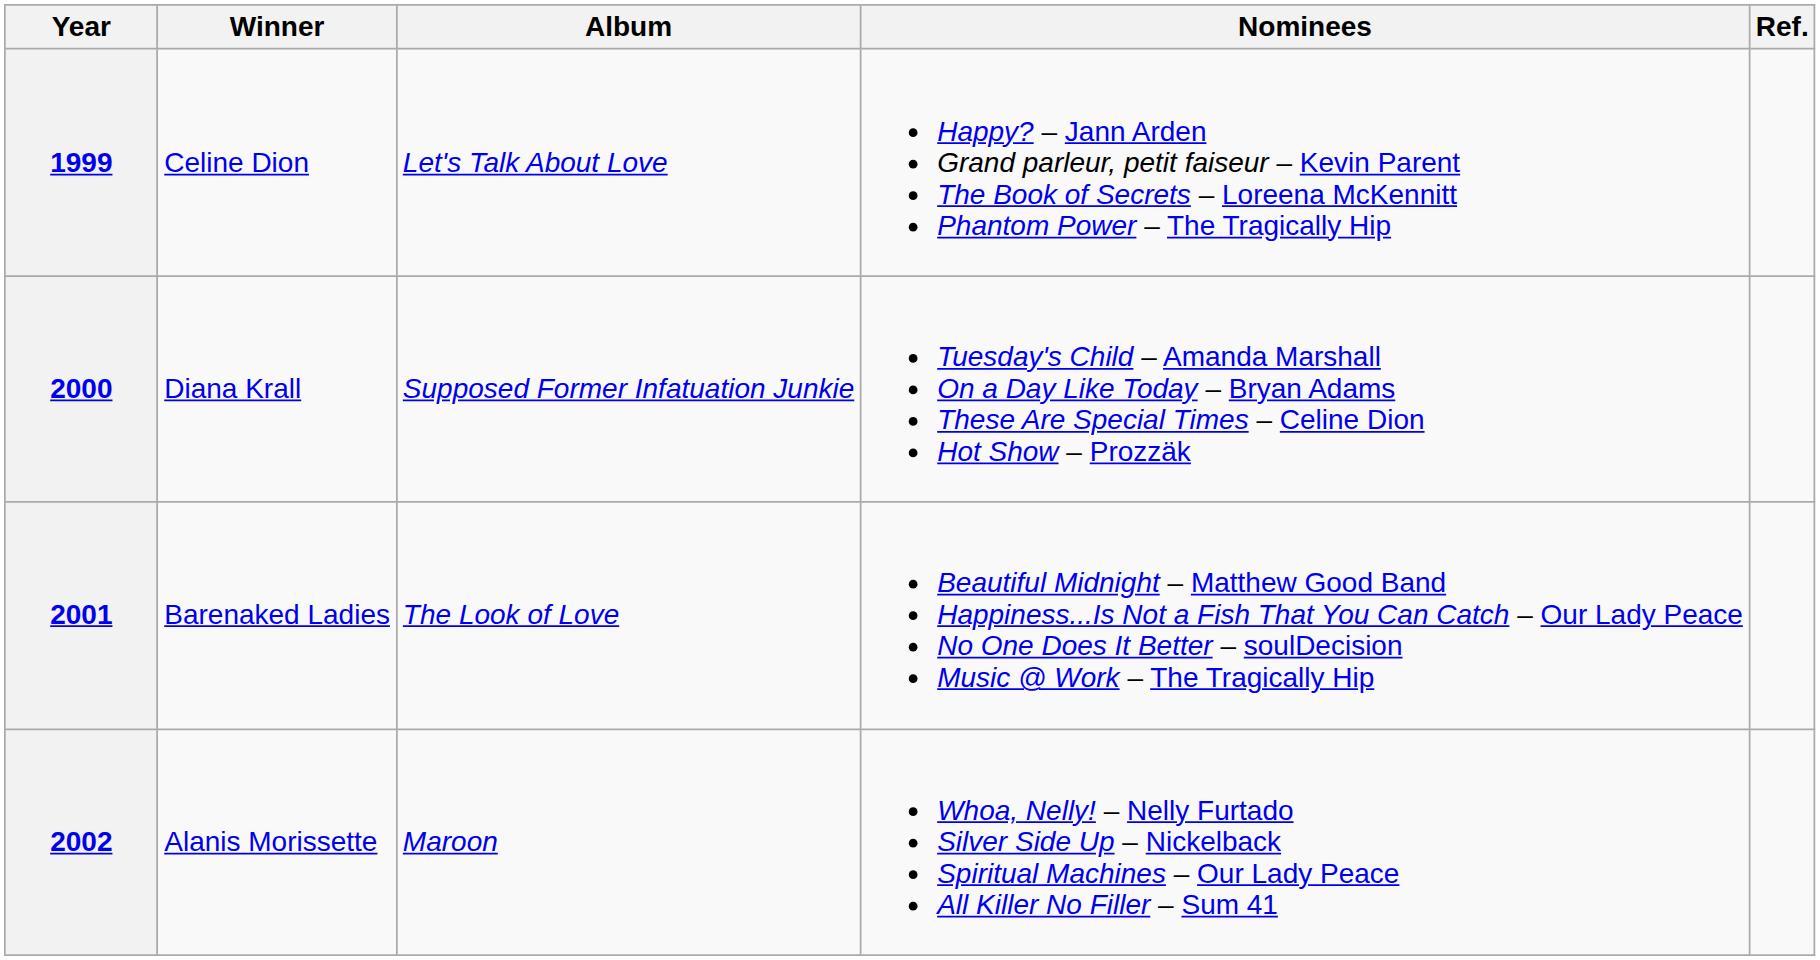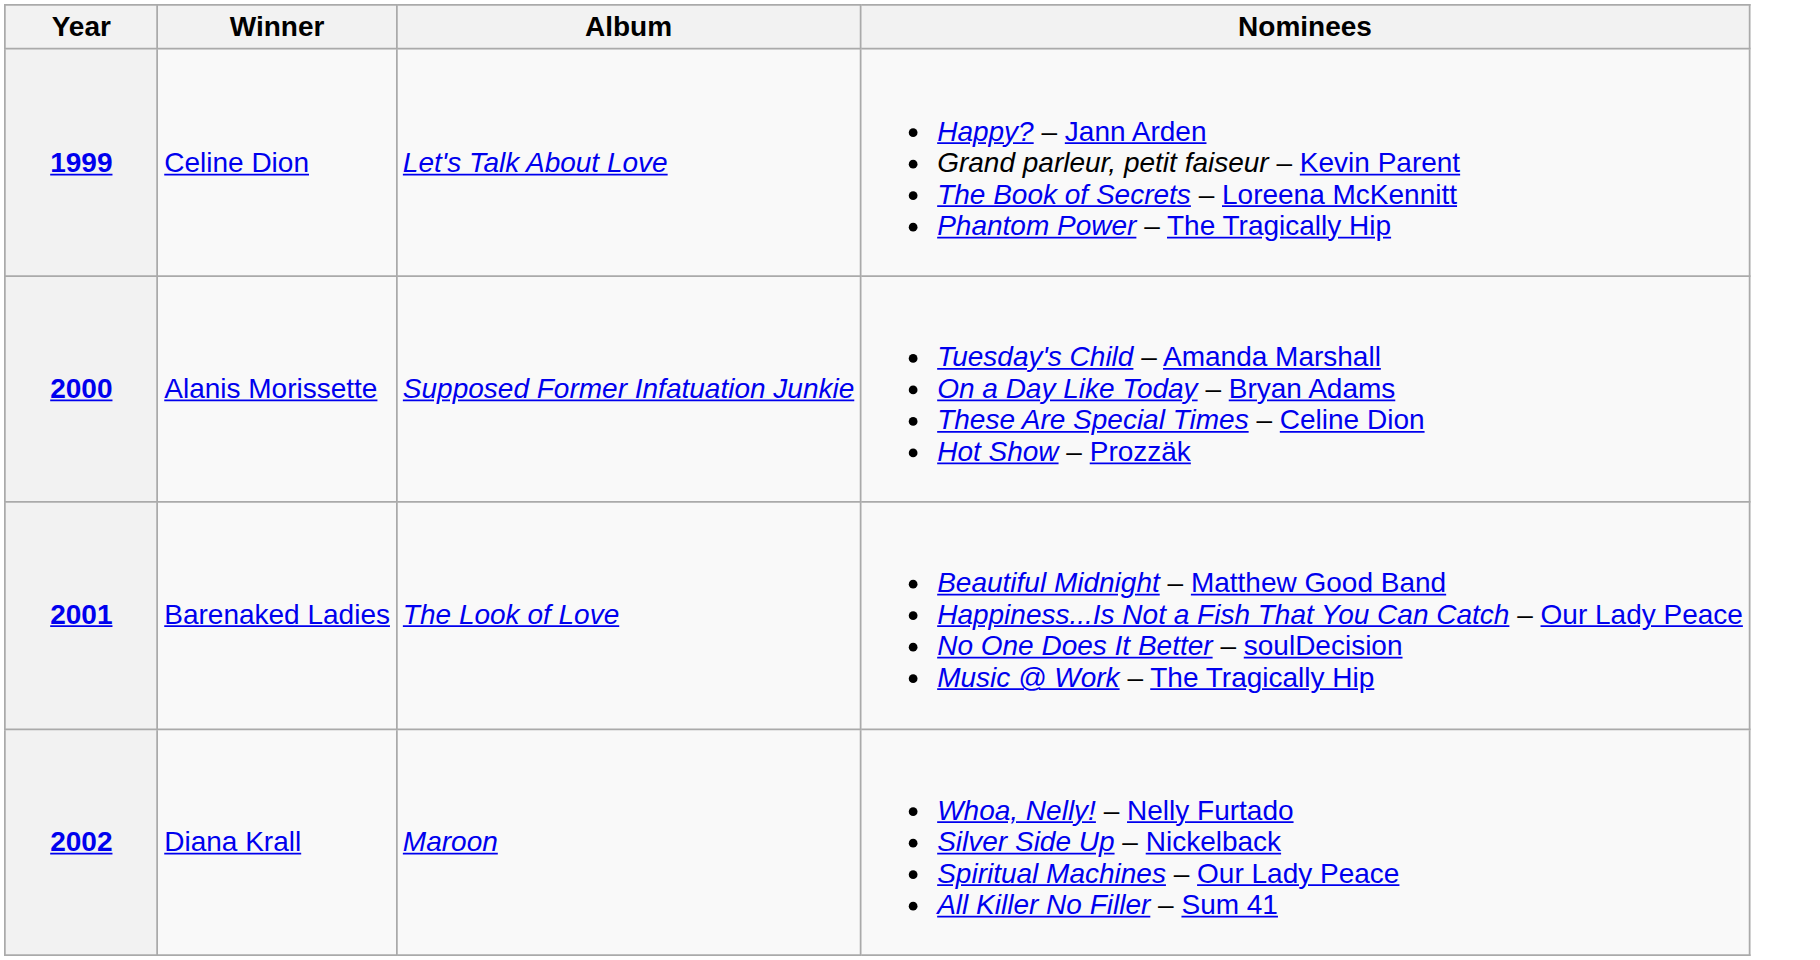 <table class="wikitable sortable">
 <tr>
 <th scope="col" style="width:5em;">Year</th>
 <th scope="col">Winner</th>
 <th scope="col">Album</th>
 <th scope="col" class="unsortable">Nominees</th>
-<th scope="col" class="unsortable">Ref.</th>
 </tr>
 <tr>
 <th scope="row"><a href='#'>1999</a></th>
 <td><a href='#'>Celine Dion</a></td>
 <td><em><a href='#'>Let's Talk About Love</a></em></td>
 <td><br><ul><li><em><a href='#'>Happy?</a></em> – <a href='#'>Jann Arden</a></li><li><em>Grand parleur, petit faiseur</em> – <a href='#'>Kevin Parent</a></li><li><em><a href='#'>The Book of Secrets</a></em> – <a href='#'>Loreena McKennitt</a></li><li><em><a href='#'>Phantom Power</a></em> – <a href='#'>The Tragically Hip</a></li></ul></td>
-<td align="center"></td>
 </tr>
 <tr>
 <th scope="row"><a href='#'>2000</a></th>
-<td><a href='#'>Diana Krall</a></td>
+<td><a href='#'>Alanis Morissette</a></td>
 <td><em><a href='#'>Supposed Former Infatuation Junkie</a></em></td>
 <td><br><ul><li><em><a href='#'>Tuesday's Child</a></em> – <a href='#'>Amanda Marshall</a></li><li><em><a href='#'>On a Day Like Today</a></em> – <a href='#'>Bryan Adams</a></li><li><em><a href='#'>These Are Special Times</a></em> – <a href='#'>Celine Dion</a></li><li><em><a href='#'>Hot Show</a></em> – <a href='#'>Prozzäk</a></li></ul></td>
-<td align="center"></td>
 </tr>
 <tr>
 <th scope="row"><a href='#'>2001</a></th>
 <td><a href='#'>Barenaked Ladies</a></td>
 <td><em><a href='#'>The Look of Love</a></em></td>
 <td><br><ul><li><em><a href='#'>Beautiful Midnight</a></em> – <a href='#'>Matthew Good Band</a></li><li><em><a href='#'>Happiness...Is Not a Fish That You Can Catch</a></em> – <a href='#'>Our Lady Peace</a></li><li><em><a href='#'>No One Does It Better</a></em> – <a href='#'>soulDecision</a></li><li><em><a href='#'>Music @ Work</a></em> – <a href='#'>The Tragically Hip</a></li></ul></td>
-<td align="center"></td>
 </tr>
 <tr>
 <th scope="row"><a href='#'>2002</a></th>
-<td><a href='#'>Alanis Morissette</a></td>
+<td><a href='#'>Diana Krall</a></td>
 <td><em><a href='#'>Maroon</a></em></td>
 <td><br><ul><li><em><a href='#'>Whoa, Nelly!</a></em> – <a href='#'>Nelly Furtado</a></li><li><em><a href='#'>Silver Side Up</a></em> – <a href='#'>Nickelback</a></li><li><em><a href='#'>Spiritual Machines</a></em> – <a href='#'>Our Lady Peace</a></li><li><em><a href='#'>All Killer No Filler</a></em> – <a href='#'>Sum 41</a></li></ul></td>
-<td align="center"></td>
 </tr>
 </table>
